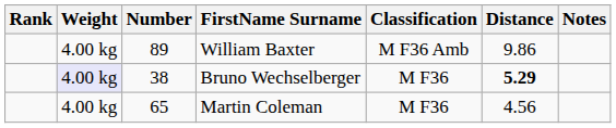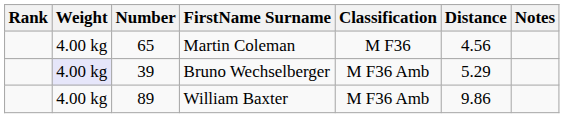 <table class="wikitable sortable" style="text-align:center">
 <tr>
 <th>Rank</th>
 <th>Weight</th>
 <th>Number</th>
 <th>FirstName Surname</th>
 <th>Classification</th>
 <th>Distance</th>
 <th>Notes</th>
 </tr>
 <tr>
 <td></td>
 <td>4.00 kg</td>
+<td>65</td>
+<td style="text-align:left"> Martin Coleman</td>
+<td>M F36</td>
+<td>4.56</td>
+<td></td>
+</tr>
+<tr>
+<td></td>
+<td style="background: lavender;">4.00 kg</td>
+<td>39</td>
+<td style="text-align:left"> Bruno Wechselberger</td>
+<td>M F36 Amb</td>
+<td>5.29</td>
+<td></td>
+</tr>
+<tr>
+<td></td>
+<td>4.00 kg</td>
 <td>89</td>
 <td style="text-align:left"> William Baxter</td>
 <td>M F36 Amb</td>
 <td>9.86</td>
 <td></td>
 </tr>
-<tr>
-<td></td>
-<td style="background: lavender;">4.00 kg</td>
-<td>38</td>
-<td style="text-align:left"> Bruno Wechselberger</td>
-<td>M F36</td>
-<td><strong>5.29</strong></td>
-<td></td>
-</tr>
-<tr>
-<td></td>
-<td>4.00 kg</td>
-<td>65</td>
-<td style="text-align:left"> Martin Coleman</td>
-<td>M F36</td>
-<td>4.56</td>
-<td></td>
-</tr>
 </table>
